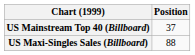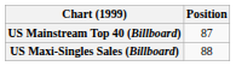 <table class="wikitable plainrowheaders" style="text-align:center">
 <tr>
 <th>Chart (1999)</th>
 <th>Position</th>
 </tr>
 <tr>
 <th scope="row">US Mainstream Top 40 (<em>Billboard</em>)</th>
-<td>37</td>
+<td>87</td>
 </tr>
 <tr>
 <th scope="row">US Maxi-Singles Sales (<em>Billboard</em>)</th>
 <td>88</td>
 </tr>
 </table>
